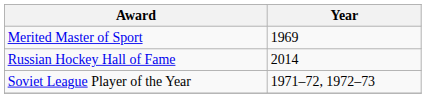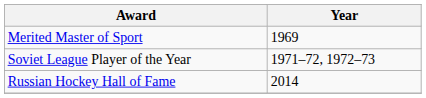 <table class="wikitable" style="width:30em">
 <tr>
 <th>Award</th>
 <th>Year</th>
 </tr>
 <tr>
 <td><a href='#'>Merited Master of Sport</a></td>
 <td>1969</td>
 </tr>
 <tr>
+<td><a href='#'>Soviet League</a> Player of the Year</td>
+<td>1971–72, 1972–73</td>
+</tr>
+<tr>
 <td><a href='#'>Russian Hockey Hall of Fame</a></td>
 <td>2014</td>
 </tr>
 <tr>
-<td><a href='#'>Soviet League</a> Player of the Year</td>
-<td>1971–72, 1972–73</td>
-</tr>
-<tr>
 </tr>
 </table>
